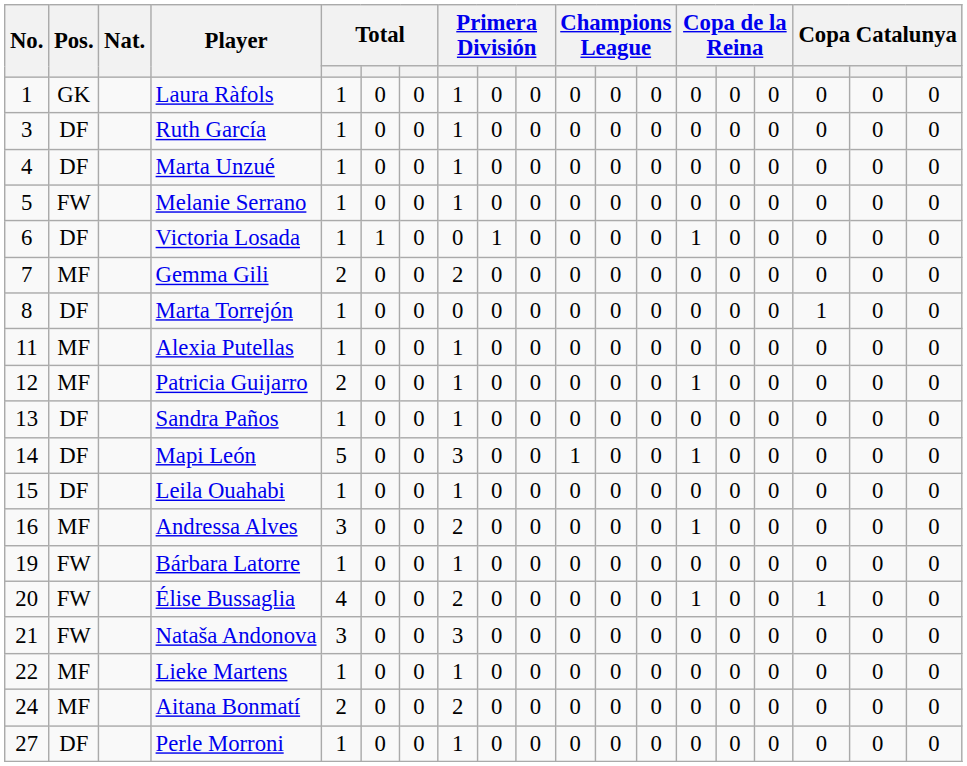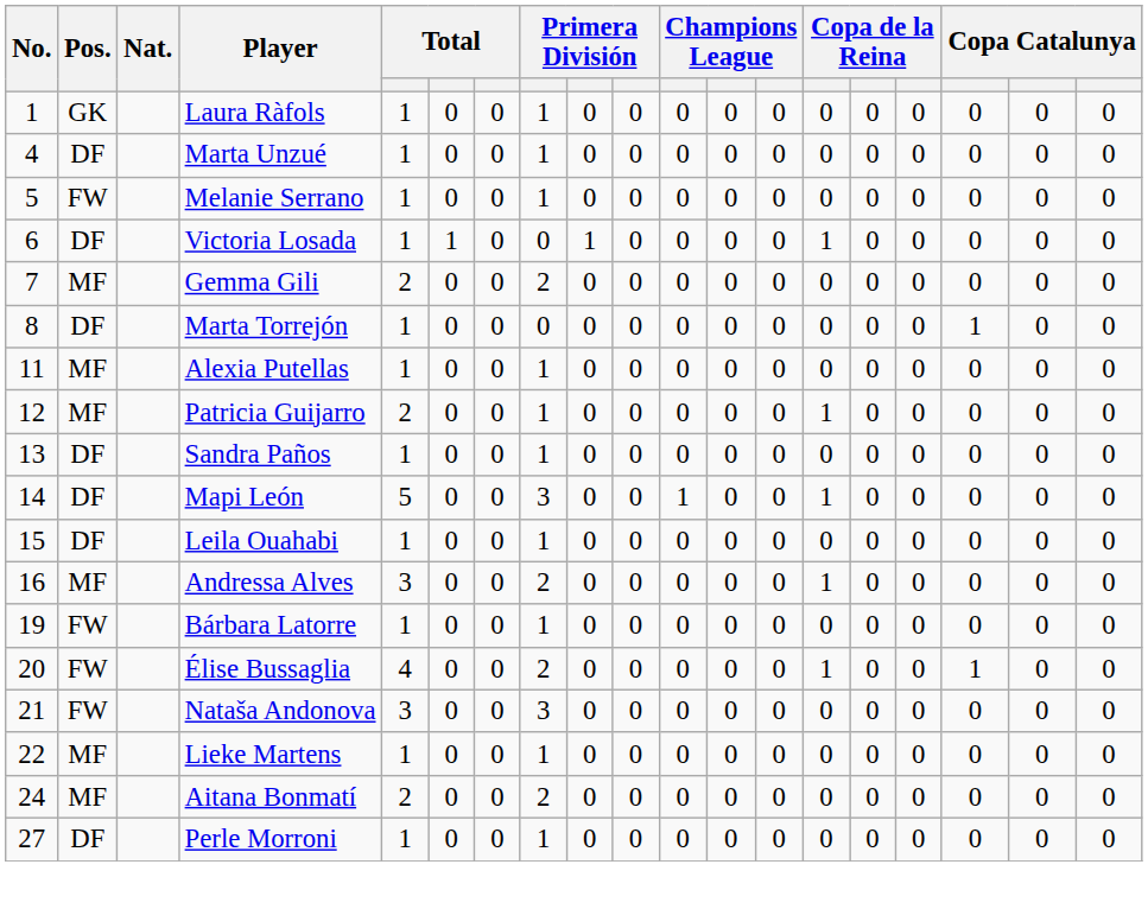 <table class="wikitable sortable">
 <tr>
 <th rowspan=2>No.</th>
 <th rowspan=2>Pos.</th>
 <th rowspan=2>Nat.</th>
 <th rowspan=2>Player</th>
 <th colspan=3>Total</th>
 <th colspan=3><a href='#'>Primera División</a></th>
 <th colspan=3><a href='#'>Champions League</a></th>
 <th colspan=3><a href='#'>Copa de la Reina</a></th>
 <th colspan="3">Copa Catalunya</th>
 </tr>
 <tr>
 <th width=20px></th>
 <th width=20px></th>
 <th width=20px></th>
 <th width=20px></th>
 <th width=20px></th>
 <th width=20px></th>
 <th width=20px></th>
 <th width=20px></th>
 <th width=20px></th>
 <th width=20px></th>
 <th width=20px></th>
 <th width=20px></th>
 <th></th>
 <th></th>
 <th></th>
 </tr>
 <tr align=center>
 <td>1</td>
 <td>GK</td>
 <td></td>
 <td align=left><a href='#'>Laura Ràfols</a></td>
-<td>1</td>
-<td>0</td>
-<td>0</td>
-<td>1</td>
-<td>0</td>
-<td>0</td>
-<td>0</td>
-<td>0</td>
-<td>0</td>
-<td>0</td>
-<td>0</td>
-<td>0</td>
-<td>0</td>
-<td>0</td>
-<td>0</td>
-</tr>
-<tr align=center>
-<td>3</td>
-<td>DF</td>
-<td></td>
-<td align=left><a href='#'>Ruth García</a></td>
 <td>1</td>
 <td>0</td>
 <td>0</td>
 <td>1</td>
 <td>0</td>
 <td>0</td>
 <td>0</td>
 <td>0</td>
 <td>0</td>
 <td>0</td>
 <td>0</td>
 <td>0</td>
 <td>0</td>
 <td>0</td>
 <td>0</td>
 </tr>
 <tr align=center>
 <td>4</td>
 <td>DF</td>
 <td></td>
 <td align=left><a href='#'>Marta Unzué</a></td>
 <td>1</td>
 <td>0</td>
 <td>0</td>
 <td>1</td>
 <td>0</td>
 <td>0</td>
 <td>0</td>
 <td>0</td>
 <td>0</td>
 <td>0</td>
 <td>0</td>
 <td>0</td>
 <td>0</td>
 <td>0</td>
 <td>0</td>
 </tr>
 <tr align=center>
 <td>5</td>
 <td>FW</td>
 <td></td>
 <td align=left><a href='#'>Melanie Serrano</a></td>
 <td>1</td>
 <td>0</td>
 <td>0</td>
 <td>1</td>
 <td>0</td>
 <td>0</td>
 <td>0</td>
 <td>0</td>
 <td>0</td>
 <td>0</td>
 <td>0</td>
 <td>0</td>
 <td>0</td>
 <td>0</td>
 <td>0</td>
 </tr>
 <tr align=center>
 <td>6</td>
 <td>DF</td>
 <td></td>
 <td align=left><a href='#'>Victoria Losada</a></td>
 <td>1</td>
 <td>1</td>
 <td>0</td>
 <td>0</td>
 <td>1</td>
 <td>0</td>
 <td>0</td>
 <td>0</td>
 <td>0</td>
 <td>1</td>
 <td>0</td>
 <td>0</td>
 <td>0</td>
 <td>0</td>
 <td>0</td>
 </tr>
 <tr align=center>
 <td>7</td>
 <td>MF</td>
 <td></td>
 <td align=left><a href='#'>Gemma Gili</a></td>
 <td>2</td>
 <td>0</td>
 <td>0</td>
 <td>2</td>
 <td>0</td>
 <td>0</td>
 <td>0</td>
 <td>0</td>
 <td>0</td>
 <td>0</td>
 <td>0</td>
 <td>0</td>
 <td>0</td>
 <td>0</td>
 <td>0</td>
 </tr>
 <tr align=center>
 <td>8</td>
 <td>DF</td>
 <td></td>
 <td align=left><a href='#'>Marta Torrejón</a></td>
 <td>1</td>
 <td>0</td>
 <td>0</td>
 <td>0</td>
 <td>0</td>
 <td>0</td>
 <td>0</td>
 <td>0</td>
 <td>0</td>
 <td>0</td>
 <td>0</td>
 <td>0</td>
 <td>1</td>
 <td>0</td>
 <td>0</td>
 </tr>
 <tr align=center>
 <td>11</td>
 <td>MF</td>
 <td></td>
 <td align=left><a href='#'>Alexia Putellas</a></td>
 <td>1</td>
 <td>0</td>
 <td>0</td>
 <td>1</td>
 <td>0</td>
 <td>0</td>
 <td>0</td>
 <td>0</td>
 <td>0</td>
 <td>0</td>
 <td>0</td>
 <td>0</td>
 <td>0</td>
 <td>0</td>
 <td>0</td>
 </tr>
 <tr align=center>
 <td>12</td>
 <td>MF</td>
 <td></td>
 <td align=left><a href='#'>Patricia Guijarro</a></td>
 <td>2</td>
 <td>0</td>
 <td>0</td>
 <td>1</td>
 <td>0</td>
 <td>0</td>
 <td>0</td>
 <td>0</td>
 <td>0</td>
 <td>1</td>
 <td>0</td>
 <td>0</td>
 <td>0</td>
 <td>0</td>
 <td>0</td>
 </tr>
 <tr align=center>
 <td>13</td>
 <td>DF</td>
 <td></td>
 <td align=left><a href='#'>Sandra Paños</a></td>
 <td>1</td>
 <td>0</td>
 <td>0</td>
 <td>1</td>
 <td>0</td>
 <td>0</td>
 <td>0</td>
 <td>0</td>
 <td>0</td>
 <td>0</td>
 <td>0</td>
 <td>0</td>
 <td>0</td>
 <td>0</td>
 <td>0</td>
 </tr>
 <tr align=center>
 <td>14</td>
 <td>DF</td>
 <td></td>
 <td align=left><a href='#'>Mapi León</a></td>
 <td>5</td>
 <td>0</td>
 <td>0</td>
 <td>3</td>
 <td>0</td>
 <td>0</td>
 <td>1</td>
 <td>0</td>
 <td>0</td>
 <td>1</td>
 <td>0</td>
 <td>0</td>
 <td>0</td>
 <td>0</td>
 <td>0</td>
 </tr>
 <tr align=center>
 <td>15</td>
 <td>DF</td>
 <td></td>
 <td align=left><a href='#'>Leila Ouahabi</a></td>
 <td>1</td>
 <td>0</td>
 <td>0</td>
 <td>1</td>
 <td>0</td>
 <td>0</td>
 <td>0</td>
 <td>0</td>
 <td>0</td>
 <td>0</td>
 <td>0</td>
 <td>0</td>
 <td>0</td>
 <td>0</td>
 <td>0</td>
 </tr>
 <tr align=center>
 <td>16</td>
 <td>MF</td>
 <td></td>
 <td align=left><a href='#'>Andressa Alves</a></td>
 <td>3</td>
 <td>0</td>
 <td>0</td>
 <td>2</td>
 <td>0</td>
 <td>0</td>
 <td>0</td>
 <td>0</td>
 <td>0</td>
 <td>1</td>
 <td>0</td>
 <td>0</td>
 <td>0</td>
 <td>0</td>
 <td>0</td>
 </tr>
 <tr align=center>
 <td>19</td>
 <td>FW</td>
 <td></td>
 <td align=left><a href='#'>Bárbara Latorre</a></td>
 <td>1</td>
 <td>0</td>
 <td>0</td>
 <td>1</td>
 <td>0</td>
 <td>0</td>
 <td>0</td>
 <td>0</td>
 <td>0</td>
 <td>0</td>
 <td>0</td>
 <td>0</td>
 <td>0</td>
 <td>0</td>
 <td>0</td>
 </tr>
 <tr align=center>
 <td>20</td>
 <td>FW</td>
 <td></td>
 <td align=left><a href='#'>Élise Bussaglia</a></td>
 <td>4</td>
 <td>0</td>
 <td>0</td>
 <td>2</td>
 <td>0</td>
 <td>0</td>
 <td>0</td>
 <td>0</td>
 <td>0</td>
 <td>1</td>
 <td>0</td>
 <td>0</td>
 <td>1</td>
 <td>0</td>
 <td>0</td>
 </tr>
 <tr align=center>
 <td>21</td>
 <td>FW</td>
 <td></td>
 <td align=left><a href='#'>Nataša Andonova</a></td>
 <td>3</td>
 <td>0</td>
 <td>0</td>
 <td>3</td>
 <td>0</td>
 <td>0</td>
 <td>0</td>
 <td>0</td>
 <td>0</td>
 <td>0</td>
 <td>0</td>
 <td>0</td>
 <td>0</td>
 <td>0</td>
 <td>0</td>
 </tr>
 <tr align=center>
 <td>22</td>
 <td>MF</td>
 <td></td>
 <td align=left><a href='#'>Lieke Martens</a></td>
 <td>1</td>
 <td>0</td>
 <td>0</td>
 <td>1</td>
 <td>0</td>
 <td>0</td>
 <td>0</td>
 <td>0</td>
 <td>0</td>
 <td>0</td>
 <td>0</td>
 <td>0</td>
 <td>0</td>
 <td>0</td>
 <td>0</td>
 </tr>
 <tr align=center>
 <td>24</td>
 <td>MF</td>
 <td></td>
 <td align=left><a href='#'>Aitana Bonmatí</a></td>
 <td>2</td>
 <td>0</td>
 <td>0</td>
 <td>2</td>
 <td>0</td>
 <td>0</td>
 <td>0</td>
 <td>0</td>
 <td>0</td>
 <td>0</td>
 <td>0</td>
 <td>0</td>
 <td>0</td>
 <td>0</td>
 <td>0</td>
 </tr>
 <tr align=center>
 <td>27</td>
 <td>DF</td>
 <td></td>
 <td align=left><a href='#'>Perle Morroni</a></td>
 <td>1</td>
 <td>0</td>
 <td>0</td>
 <td>1</td>
 <td>0</td>
 <td>0</td>
 <td>0</td>
 <td>0</td>
 <td>0</td>
 <td>0</td>
 <td>0</td>
 <td>0</td>
 <td>0</td>
 <td>0</td>
 <td>0</td>
 </tr>
 <tr>
 </tr>
 </table>
